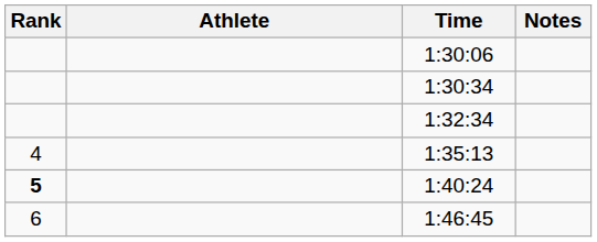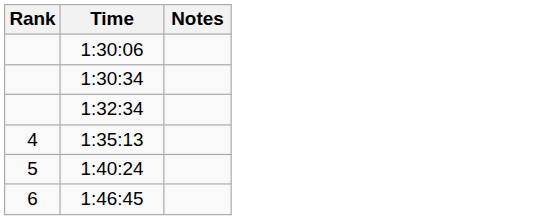 <table class="wikitable" style="text-align:center">
 <tr>
 <th width=40>Rank</th>
-<th width=250>Athlete</th>
 <th width=80>Time</th>
 <th width=50>Notes</th>
 </tr>
 <tr>
 <td></td>
-<td align=left></td>
 <td>1:30:06</td>
 <td></td>
 </tr>
 <tr>
 <td></td>
-<td align=left></td>
 <td>1:30:34</td>
 <td></td>
 </tr>
 <tr>
 <td></td>
-<td align=left></td>
 <td>1:32:34</td>
 <td></td>
 </tr>
 <tr>
 <td>4</td>
-<td align=left></td>
 <td>1:35:13</td>
 <td></td>
 </tr>
 <tr>
-<td><strong>5</strong></td>
-<td align=left></td>
+<td>5</td>
 <td>1:40:24</td>
 <td></td>
 </tr>
 <tr>
 <td>6</td>
-<td align=left></td>
 <td>1:46:45</td>
 <td></td>
 </tr>
 </table>
